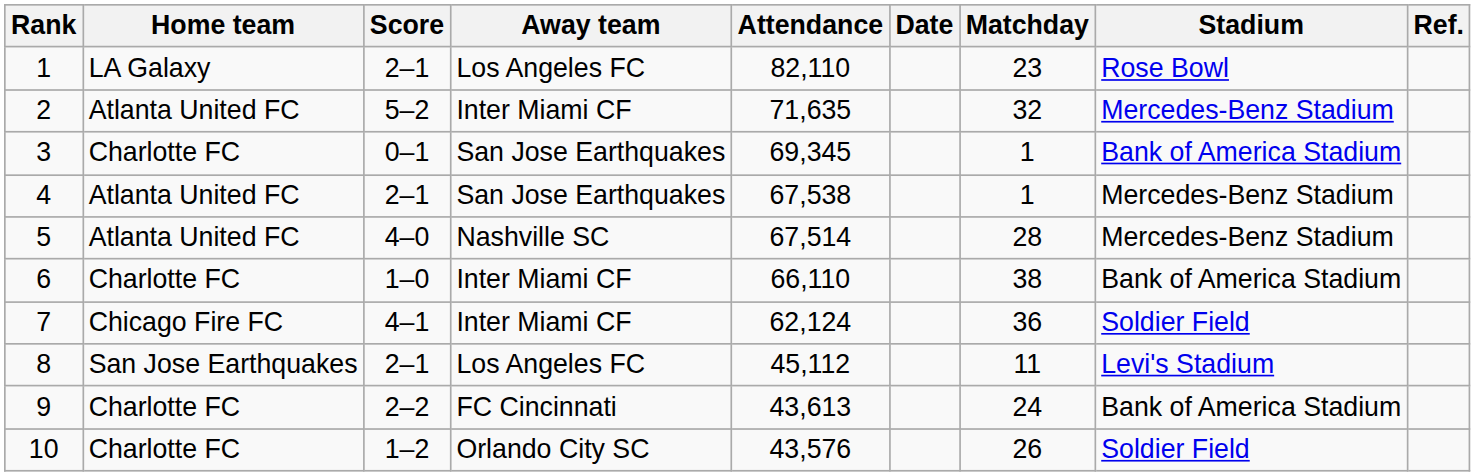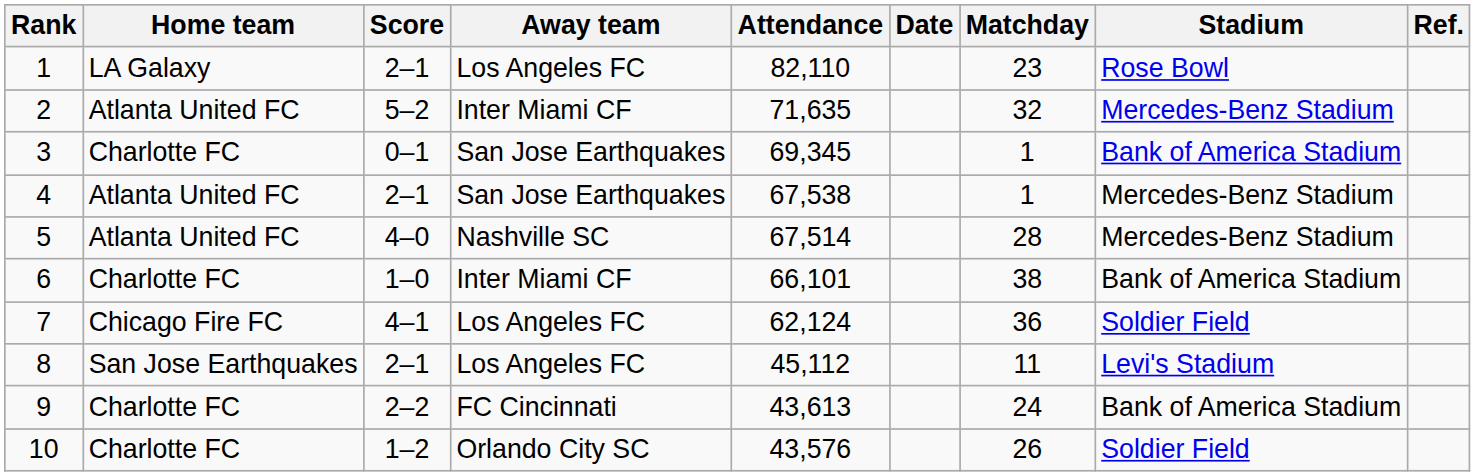 <table class="wikitable sortable" style=text-align:center>
 <tr>
 <th>Rank</th>
 <th>Home team</th>
 <th>Score</th>
 <th>Away team</th>
 <th>Attendance</th>
 <th>Date</th>
 <th>Matchday</th>
 <th>Stadium</th>
 <th>Ref.</th>
 </tr>
 <tr>
 <td>1</td>
 <td align=left>LA Galaxy</td>
 <td>2–1</td>
 <td align=left>Los Angeles FC</td>
 <td>82,110</td>
 <td align=left></td>
 <td>23</td>
 <td align=left><a href='#'>Rose Bowl</a></td>
 <td></td>
 </tr>
 <tr>
 <td>2</td>
 <td align=left>Atlanta United FC</td>
 <td>5–2</td>
 <td align=left>Inter Miami CF</td>
 <td>71,635</td>
 <td align=left></td>
 <td>32</td>
 <td align=left><a href='#'>Mercedes-Benz Stadium</a></td>
 <td></td>
 </tr>
 <tr>
 <td>3</td>
 <td align=left>Charlotte FC</td>
 <td>0–1</td>
 <td align=left>San Jose Earthquakes</td>
 <td>69,345</td>
 <td align=left></td>
 <td>1</td>
 <td align=left><a href='#'>Bank of America Stadium</a></td>
 <td></td>
 </tr>
 <tr>
 <td>4</td>
 <td align=left>Atlanta United FC</td>
 <td>2–1</td>
 <td align=left>San Jose Earthquakes</td>
 <td>67,538</td>
 <td align=left></td>
 <td>1</td>
 <td align=left>Mercedes-Benz Stadium</td>
 <td></td>
 </tr>
 <tr>
 <td>5</td>
 <td align=left>Atlanta United FC</td>
 <td>4–0</td>
 <td align=left>Nashville SC</td>
 <td>67,514</td>
 <td align=left></td>
 <td>28</td>
 <td align=left>Mercedes-Benz Stadium</td>
 <td></td>
 </tr>
 <tr>
 <td>6</td>
 <td align=left>Charlotte FC</td>
 <td>1–0</td>
 <td align=left>Inter Miami CF</td>
-<td>66,110</td>
+<td>66,101</td>
 <td align=left></td>
 <td>38</td>
 <td align=left>Bank of America Stadium</td>
 <td></td>
 </tr>
 <tr>
 <td>7</td>
 <td align=left>Chicago Fire FC</td>
 <td>4–1</td>
-<td align=left>Inter Miami CF</td>
+<td align=left>Los Angeles FC</td>
 <td>62,124</td>
 <td align=left></td>
 <td>36</td>
 <td align=left><a href='#'>Soldier Field</a></td>
 <td></td>
 </tr>
 <tr>
 <td>8</td>
 <td align=left>San Jose Earthquakes</td>
 <td>2–1</td>
 <td align=left>Los Angeles FC</td>
 <td>45,112</td>
 <td align=left></td>
 <td>11</td>
 <td align=left><a href='#'>Levi's Stadium</a></td>
 <td></td>
 </tr>
 <tr>
 <td>9</td>
 <td align=left>Charlotte FC</td>
 <td>2–2</td>
 <td align=left>FC Cincinnati</td>
 <td>43,613</td>
 <td align=left></td>
 <td>24</td>
 <td align=left>Bank of America Stadium</td>
 <td></td>
 </tr>
 <tr>
 <td>10</td>
 <td align=left>Charlotte FC</td>
 <td>1–2</td>
 <td align=left>Orlando City SC</td>
 <td>43,576</td>
 <td align=left></td>
 <td>26</td>
 <td align=left><a href='#'>Soldier Field</a></td>
 <td></td>
 </tr>
 </table>
